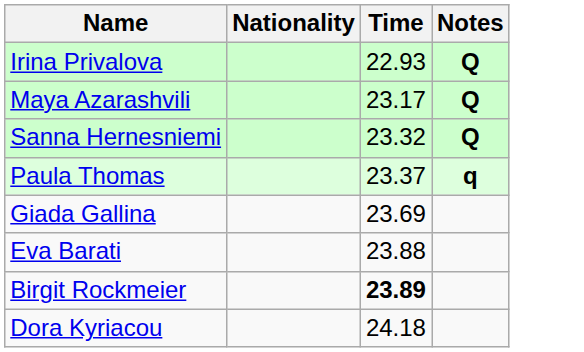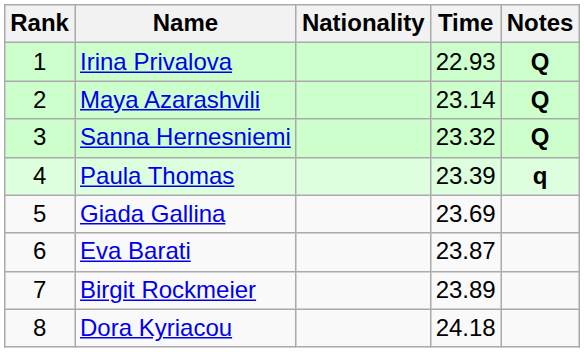 <table class="wikitable sortable" style="text-align:center">
 <tr>
+<th>Rank</th>
 <th>Name</th>
 <th>Nationality</th>
 <th>Time</th>
 <th>Notes</th>
 </tr>
 <tr bgcolor=ccffcc>
+<td>1</td>
 <td align=left><a href='#'>Irina Privalova</a></td>
 <td align=left></td>
 <td>22.93</td>
 <td><strong>Q</strong></td>
 </tr>
 <tr bgcolor=ccffcc>
+<td>2</td>
 <td align=left><a href='#'>Maya Azarashvili</a></td>
 <td align=left></td>
-<td>23.17</td>
+<td>23.14</td>
 <td><strong>Q</strong></td>
 </tr>
 <tr bgcolor=ccffcc>
+<td>3</td>
 <td align=left><a href='#'>Sanna Hernesniemi</a></td>
 <td align=left></td>
 <td>23.32</td>
 <td><strong>Q</strong></td>
 </tr>
 <tr bgcolor=ddffdd>
+<td>4</td>
 <td align=left><a href='#'>Paula Thomas</a></td>
 <td align=left></td>
-<td>23.37</td>
+<td>23.39</td>
 <td><strong>q</strong></td>
 </tr>
 <tr>
+<td>5</td>
 <td align=left><a href='#'>Giada Gallina</a></td>
 <td align=left></td>
 <td>23.69</td>
 <td></td>
 </tr>
 <tr>
+<td>6</td>
 <td align=left><a href='#'>Eva Barati</a></td>
 <td align=left></td>
-<td>23.88</td>
+<td>23.87</td>
 <td></td>
 </tr>
 <tr>
+<td>7</td>
 <td align=left><a href='#'>Birgit Rockmeier</a></td>
 <td align=left></td>
-<td><strong>23.89</strong></td>
+<td>23.89</td>
 <td></td>
 </tr>
 <tr>
+<td>8</td>
 <td align=left><a href='#'>Dora Kyriacou</a></td>
 <td align=left></td>
 <td>24.18</td>
 <td></td>
 </tr>
 </table>
